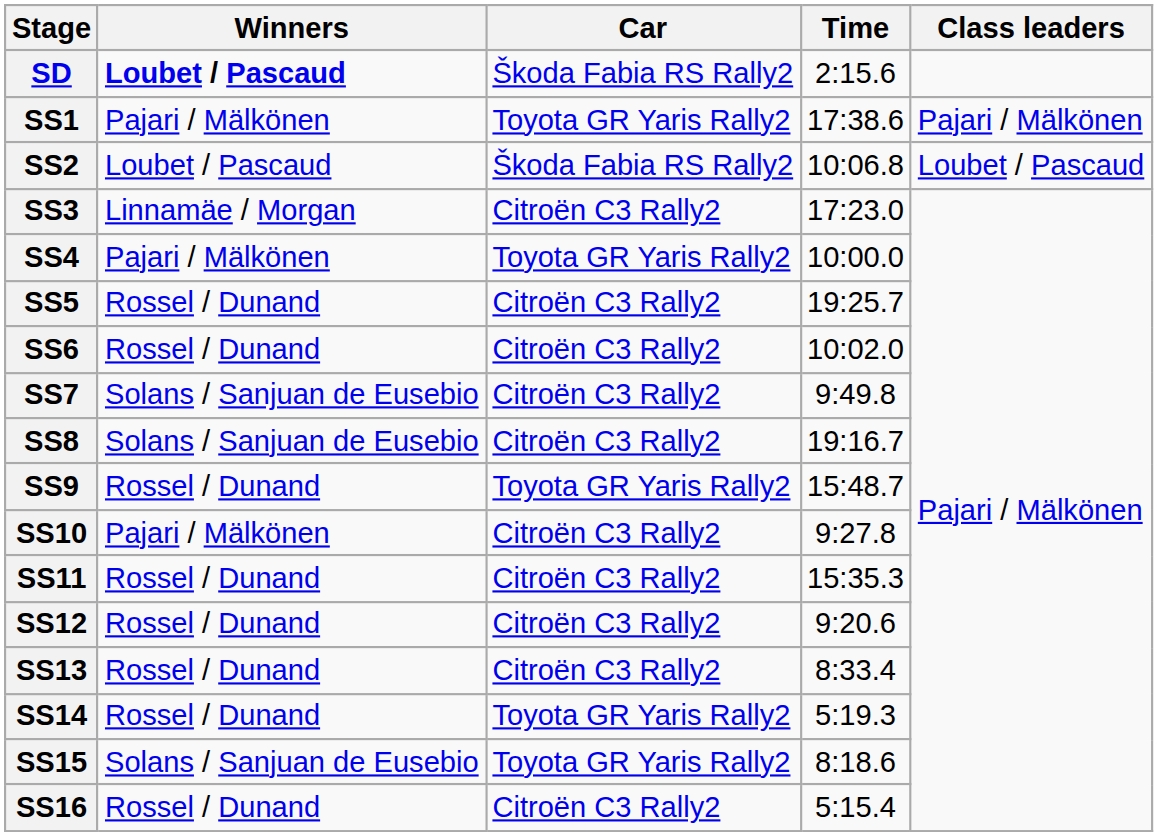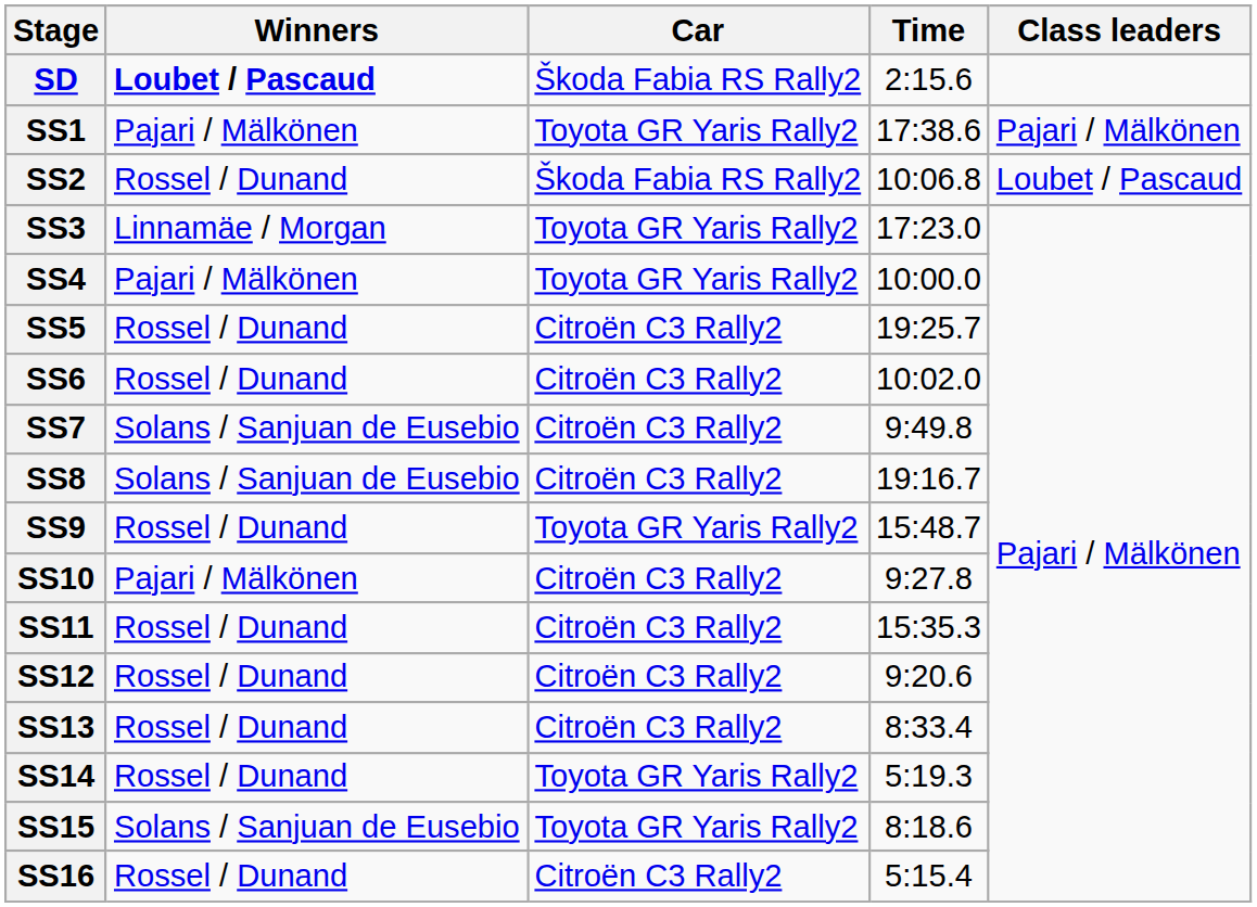 <table class="wikitable" style="font-size:85%">
 <tr>
 <th>Stage</th>
 <th>Winners</th>
 <th>Car</th>
 <th>Time</th>
 <th>Class leaders</th>
 </tr>
 <tr>
 <th><a href='#'>SD</a></th>
 <td><strong><a href='#'>Loubet</a> / <a href='#'>Pascaud</a></strong></td>
 <td><a href='#'>Škoda Fabia RS Rally2</a></td>
 <td align="center">2:15.6</td>
 <td></td>
 </tr>
 <tr>
 <th>SS1</th>
 <td><a href='#'>Pajari</a> / <a href='#'>Mälkönen</a></td>
 <td><a href='#'>Toyota GR Yaris Rally2</a></td>
 <td align="center">17:38.6</td>
 <td><a href='#'>Pajari</a> / <a href='#'>Mälkönen</a></td>
 </tr>
 <tr>
 <th>SS2</th>
-<td><a href='#'>Loubet</a> / <a href='#'>Pascaud</a></td>
+<td><a href='#'>Rossel</a> / <a href='#'>Dunand</a></td>
 <td><a href='#'>Škoda Fabia RS Rally2</a></td>
 <td align="center">10:06.8</td>
 <td><a href='#'>Loubet</a> / <a href='#'>Pascaud</a></td>
 </tr>
 <tr>
 <th>SS3</th>
 <td><a href='#'>Linnamäe</a> / <a href='#'>Morgan</a></td>
-<td><a href='#'>Citroën C3 Rally2</a></td>
+<td><a href='#'>Toyota GR Yaris Rally2</a></td>
 <td align="center">17:23.0</td>
 <td rowspan=14><a href='#'>Pajari</a> / <a href='#'>Mälkönen</a></td>
 </tr>
 <tr>
 <th>SS4</th>
 <td><a href='#'>Pajari</a> / <a href='#'>Mälkönen</a></td>
 <td><a href='#'>Toyota GR Yaris Rally2</a></td>
 <td align="center">10:00.0</td>
 </tr>
 <tr>
 <th>SS5</th>
 <td><a href='#'>Rossel</a> / <a href='#'>Dunand</a></td>
 <td><a href='#'>Citroën C3 Rally2</a></td>
 <td align="center">19:25.7</td>
 </tr>
 <tr>
 <th>SS6</th>
 <td><a href='#'>Rossel</a> / <a href='#'>Dunand</a></td>
 <td><a href='#'>Citroën C3 Rally2</a></td>
 <td align="center">10:02.0</td>
 </tr>
 <tr>
 <th>SS7</th>
 <td><a href='#'>Solans</a> / <a href='#'>Sanjuan de Eusebio</a></td>
 <td><a href='#'>Citroën C3 Rally2</a></td>
 <td align="center">9:49.8</td>
 </tr>
 <tr>
 <th>SS8</th>
 <td><a href='#'>Solans</a> / <a href='#'>Sanjuan de Eusebio</a></td>
 <td><a href='#'>Citroën C3 Rally2</a></td>
 <td align="center">19:16.7</td>
 </tr>
 <tr>
 <th>SS9</th>
 <td><a href='#'>Rossel</a> / <a href='#'>Dunand</a></td>
 <td><a href='#'>Toyota GR Yaris Rally2</a></td>
 <td align="center">15:48.7</td>
 </tr>
 <tr>
 <th>SS10</th>
 <td><a href='#'>Pajari</a> / <a href='#'>Mälkönen</a></td>
 <td><a href='#'>Citroën C3 Rally2</a></td>
 <td align="center">9:27.8</td>
 </tr>
 <tr>
 <th>SS11</th>
 <td><a href='#'>Rossel</a> / <a href='#'>Dunand</a></td>
 <td><a href='#'>Citroën C3 Rally2</a></td>
 <td align="center">15:35.3</td>
 </tr>
 <tr>
 <th>SS12</th>
 <td><a href='#'>Rossel</a> / <a href='#'>Dunand</a></td>
 <td><a href='#'>Citroën C3 Rally2</a></td>
 <td align="center">9:20.6</td>
 </tr>
 <tr>
 <th>SS13</th>
 <td><a href='#'>Rossel</a> / <a href='#'>Dunand</a></td>
 <td><a href='#'>Citroën C3 Rally2</a></td>
 <td align="center">8:33.4</td>
 </tr>
 <tr>
 <th>SS14</th>
 <td><a href='#'>Rossel</a> / <a href='#'>Dunand</a></td>
 <td><a href='#'>Toyota GR Yaris Rally2</a></td>
 <td align="center">5:19.3</td>
 </tr>
 <tr>
 <th>SS15</th>
 <td><a href='#'>Solans</a> / <a href='#'>Sanjuan de Eusebio</a></td>
 <td><a href='#'>Toyota GR Yaris Rally2</a></td>
 <td align="center">8:18.6</td>
 </tr>
 <tr>
 <th>SS16</th>
 <td><a href='#'>Rossel</a> / <a href='#'>Dunand</a></td>
 <td><a href='#'>Citroën C3 Rally2</a></td>
 <td align="center">5:15.4</td>
 </tr>
 </table>
